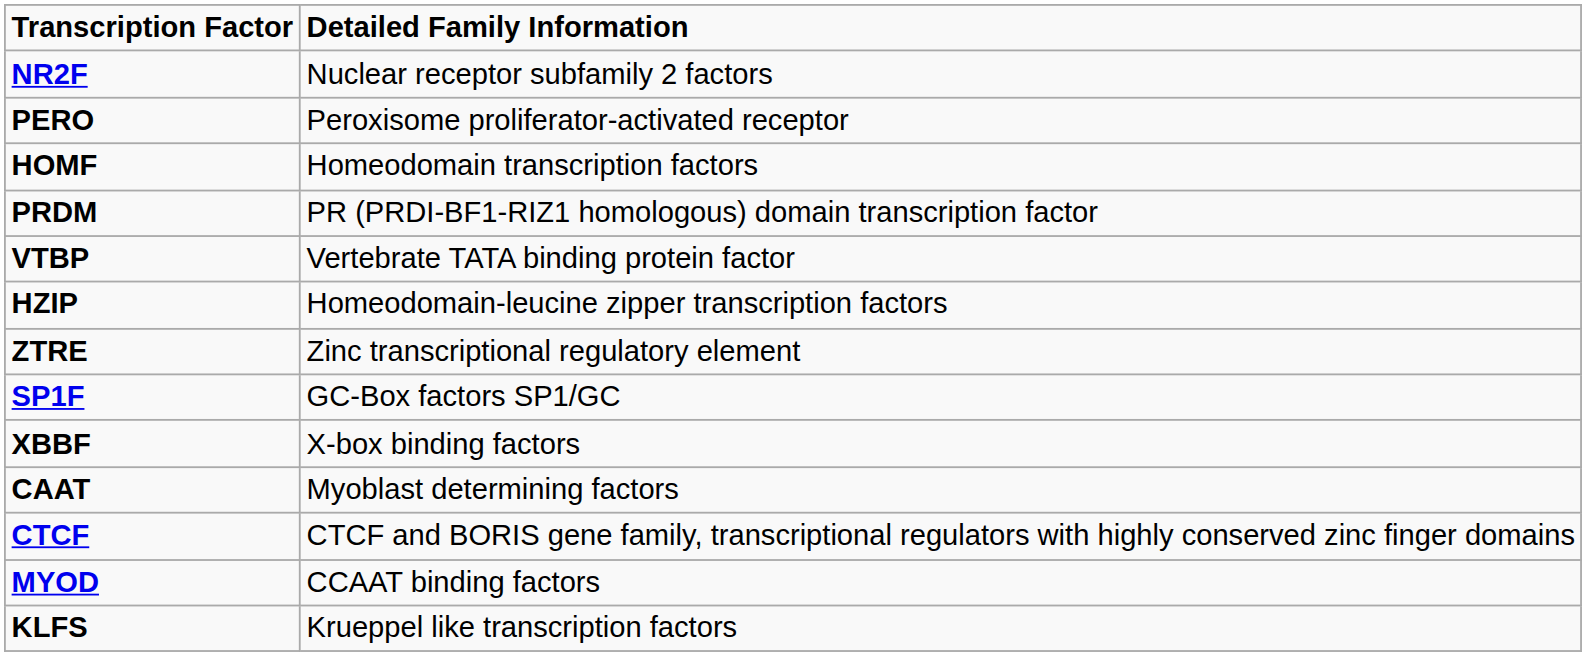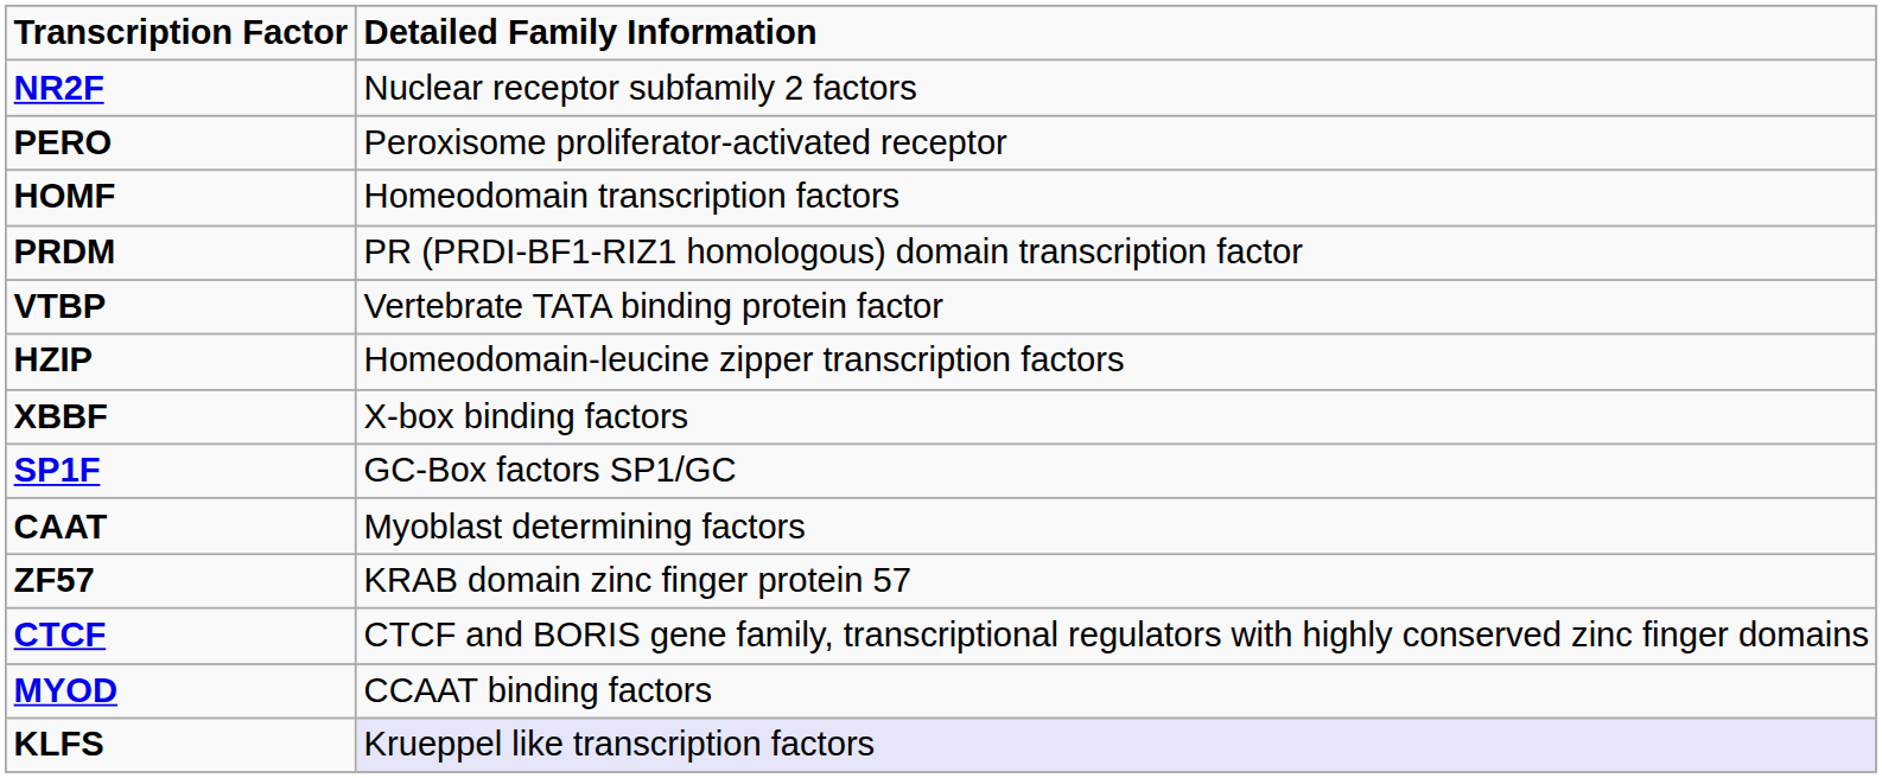 <table class="wikitable sortable mw-collapsible">
 <tr>
 <td><strong>Transcription Factor</strong></td>
 <td><strong>Detailed Family Information</strong></td>
 </tr>
 <tr>
 <td><strong><a href='#'>NR2F</a></strong></td>
 <td>Nuclear receptor subfamily 2 factors</td>
 </tr>
 <tr>
 <td><strong>PERO</strong></td>
 <td>Peroxisome proliferator-activated receptor</td>
 </tr>
 <tr>
 <td><strong>HOMF</strong></td>
 <td>Homeodomain transcription factors</td>
 </tr>
 <tr>
 <td><strong>PRDM</strong></td>
 <td>PR (PRDI-BF1-RIZ1 homologous) domain transcription factor</td>
 </tr>
 <tr>
 <td><strong>VTBP</strong></td>
 <td>Vertebrate TATA binding protein factor</td>
 </tr>
 <tr>
 <td><strong>HZIP</strong></td>
 <td>Homeodomain-leucine zipper transcription factors</td>
 </tr>
 <tr>
-<td><strong>ZTRE</strong></td>
-<td>Zinc transcriptional regulatory element</td>
+<td><strong>XBBF</strong></td>
+<td>X-box binding factors</td>
 </tr>
 <tr>
 <td><strong><a href='#'>SP1F</a></strong></td>
 <td>GC-Box factors SP1/GC</td>
 </tr>
 <tr>
-<td><strong>XBBF</strong></td>
-<td>X-box binding factors</td>
+<td><strong>CAAT</strong></td>
+<td>Myoblast determining factors</td>
 </tr>
 <tr>
-<td><strong>CAAT</strong></td>
-<td>Myoblast determining factors</td>
+<td><strong>ZF57</strong></td>
+<td>KRAB domain zinc finger protein 57</td>
 </tr>
 <tr>
 <td><strong><a href='#'>CTCF</a></strong></td>
 <td>CTCF and BORIS gene family, transcriptional regulators with highly conserved zinc finger domains</td>
 </tr>
 <tr>
 <td><strong><a href='#'>MYOD</a></strong></td>
 <td>CCAAT binding factors</td>
 </tr>
 <tr>
 <td><strong>KLFS</strong></td>
-<td>Krueppel like transcription factors</td>
+<td style="background: lavender;">Krueppel like transcription factors</td>
 </tr>
 </table>
